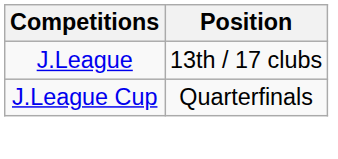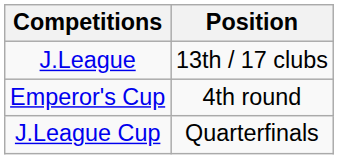 <table class="wikitable" style="text-align:center;">
 <tr>
 <th>Competitions</th>
 <th>Position</th>
 </tr>
 <tr>
 <td><a href='#'>J.League</a></td>
 <td>13th / 17 clubs</td>
 </tr>
 <tr>
+<td><a href='#'>Emperor's Cup</a></td>
+<td>4th round</td>
+</tr>
+<tr>
 <td><a href='#'>J.League Cup</a></td>
 <td>Quarterfinals</td>
 </tr>
 </table>
